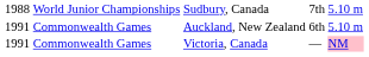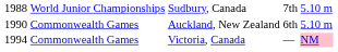 <table>
 <tr>
 <td>1988</td>
 <td><a href='#'>World Junior Championships</a></td>
 <td><a href='#'>Sudbury</a>, Canada</td>
 <td>7th</td>
 <td><a href='#'>5.10 m</a></td>
 </tr>
 <tr>
-<td>1991</td>
+<td>1990</td>
 <td><a href='#'>Commonwealth Games</a></td>
 <td><a href='#'>Auckland</a>, New Zealand</td>
 <td>6th</td>
 <td><a href='#'>5.10 m</a></td>
 </tr>
 <tr>
-<td>1991</td>
+<td>1994</td>
 <td><a href='#'>Commonwealth Games</a></td>
 <td><a href='#'>Victoria</a>, <a href='#'>Canada</a></td>
 <td>—</td>
 <td style="background: pink;"><a href='#'>NM</a></td>
 </tr>
 </table>
